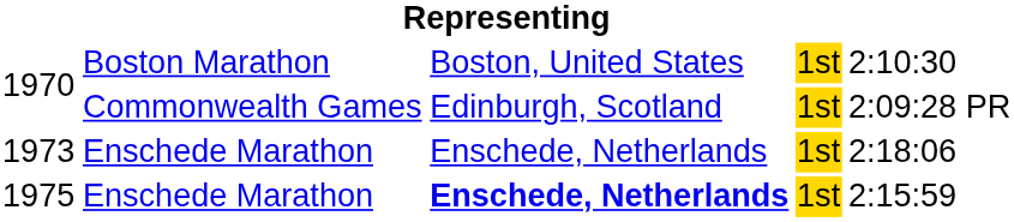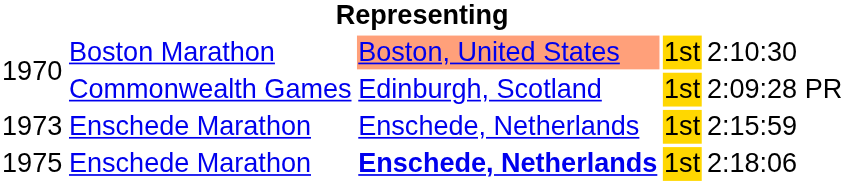 <table>
 <tr>
 <th colspan="5">Representing </th>
 </tr>
 <tr>
 <td rowspan=2>1970</td>
 <td><a href='#'>Boston Marathon</a></td>
-<td><a href='#'>Boston, United States</a></td>
+<td style="background: lightsalmon;"><a href='#'>Boston, United States</a></td>
 <td bgcolor="gold">1st</td>
 <td>2:10:30</td>
 </tr>
 <tr>
 <td><a href='#'>Commonwealth Games</a></td>
 <td><a href='#'>Edinburgh, Scotland</a></td>
 <td bgcolor="gold">1st</td>
 <td>2:09:28 PR</td>
 </tr>
 <tr>
 <td>1973</td>
 <td><a href='#'>Enschede Marathon</a></td>
 <td><a href='#'>Enschede, Netherlands</a></td>
 <td bgcolor="gold">1st</td>
-<td>2:18:06</td>
+<td>2:15:59</td>
 </tr>
 <tr>
 <td>1975</td>
 <td><a href='#'>Enschede Marathon</a></td>
 <td><strong><a href='#'>Enschede, Netherlands</a></strong></td>
 <td bgcolor="gold">1st</td>
-<td>2:15:59</td>
+<td>2:18:06</td>
 </tr>
 </table>
